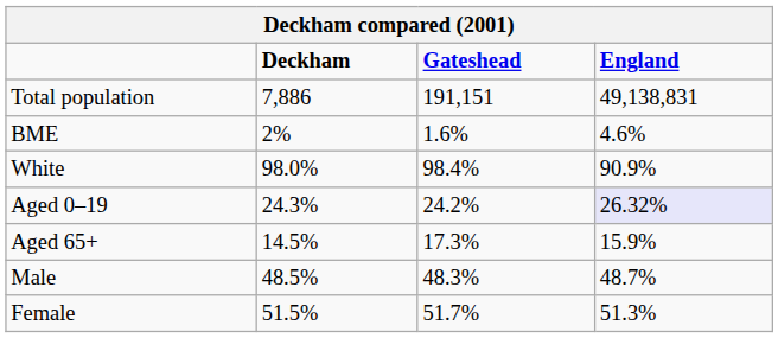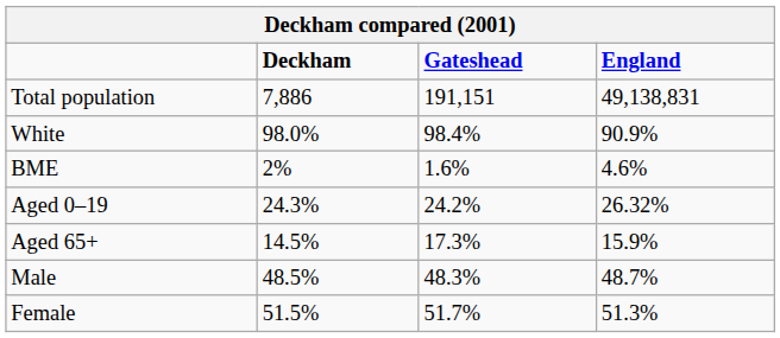 <table class="wikitable" style="float: right; margin-left: 2em; width: 40%; font-size: 90%;" cellspacing="3">
 <tr>
 <th colspan="4"><strong>Deckham compared (2001)</strong></th>
 </tr>
 <tr>
 <td></td>
 <td><strong>Deckham</strong></td>
 <td><strong><a href='#'>Gateshead</a></strong></td>
 <td><strong><a href='#'>England</a></strong></td>
 </tr>
 <tr>
 <td>Total population</td>
 <td>7,886</td>
 <td>191,151</td>
 <td>49,138,831</td>
 </tr>
 <tr>
+<td>White</td>
+<td>98.0%</td>
+<td>98.4%</td>
+<td>90.9%</td>
+</tr>
+<tr>
 <td>BME</td>
 <td>2%</td>
 <td>1.6%</td>
 <td>4.6%</td>
 </tr>
 <tr>
-<td>White</td>
-<td>98.0%</td>
-<td>98.4%</td>
-<td>90.9%</td>
-</tr>
-<tr>
 <td>Aged 0–19</td>
 <td>24.3%</td>
 <td>24.2%</td>
-<td style="background: lavender;">26.32%</td>
+<td>26.32%</td>
 </tr>
 <tr>
 <td>Aged 65+</td>
 <td>14.5%</td>
 <td>17.3%</td>
 <td>15.9%</td>
 </tr>
 <tr>
 <td>Male</td>
 <td>48.5%</td>
 <td>48.3%</td>
 <td>48.7%</td>
 </tr>
 <tr>
 <td>Female</td>
 <td>51.5%</td>
 <td>51.7%</td>
 <td>51.3%</td>
 </tr>
 </table>
